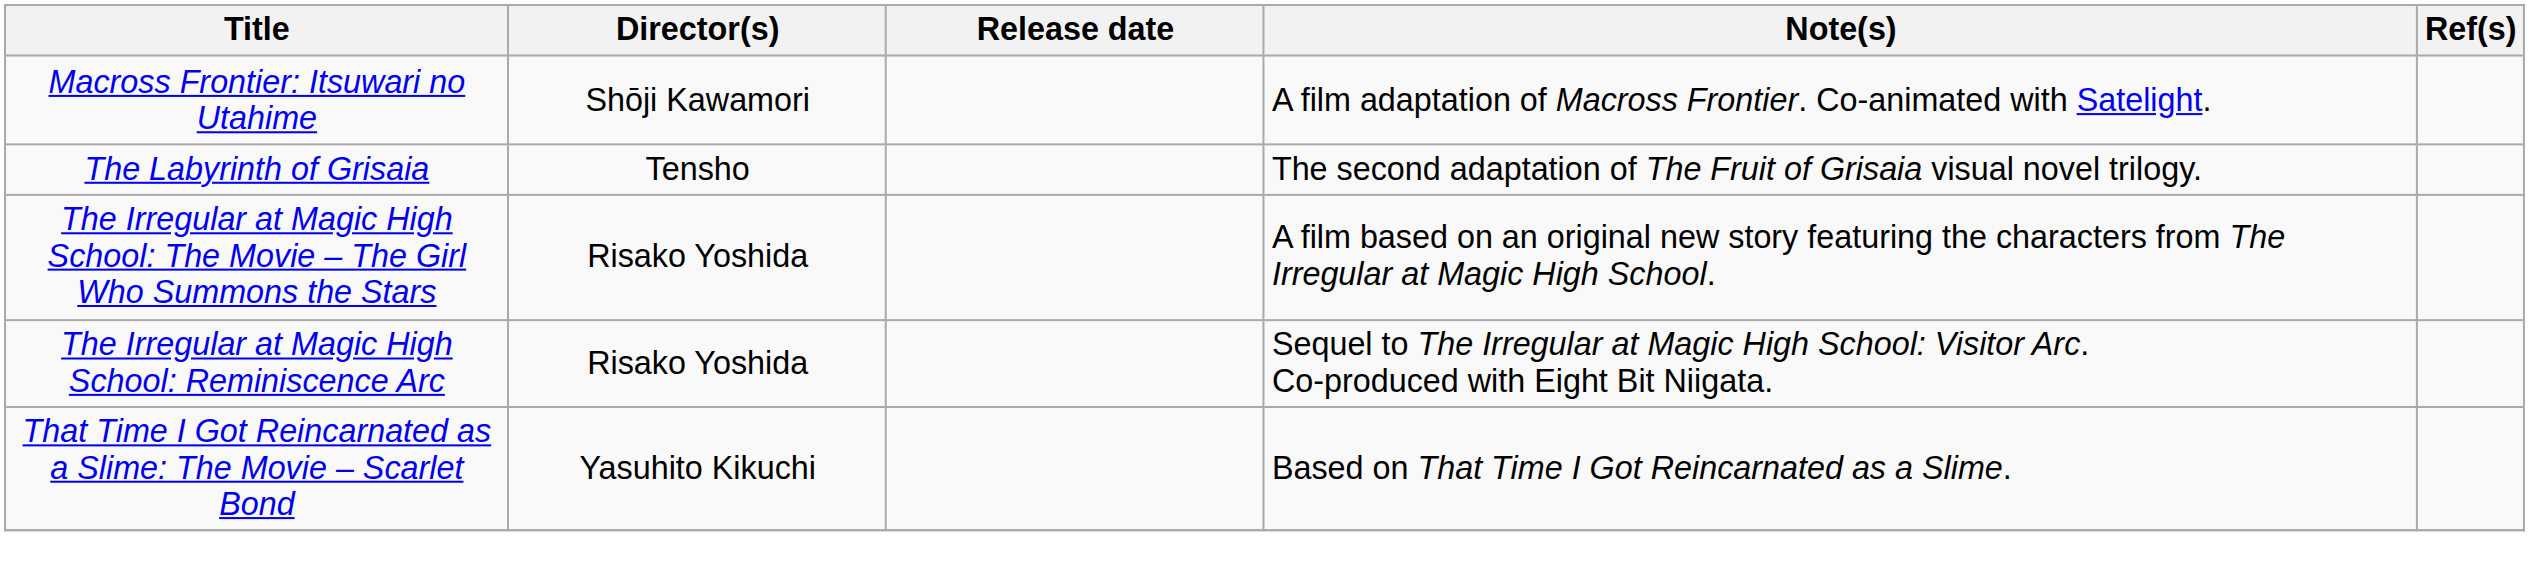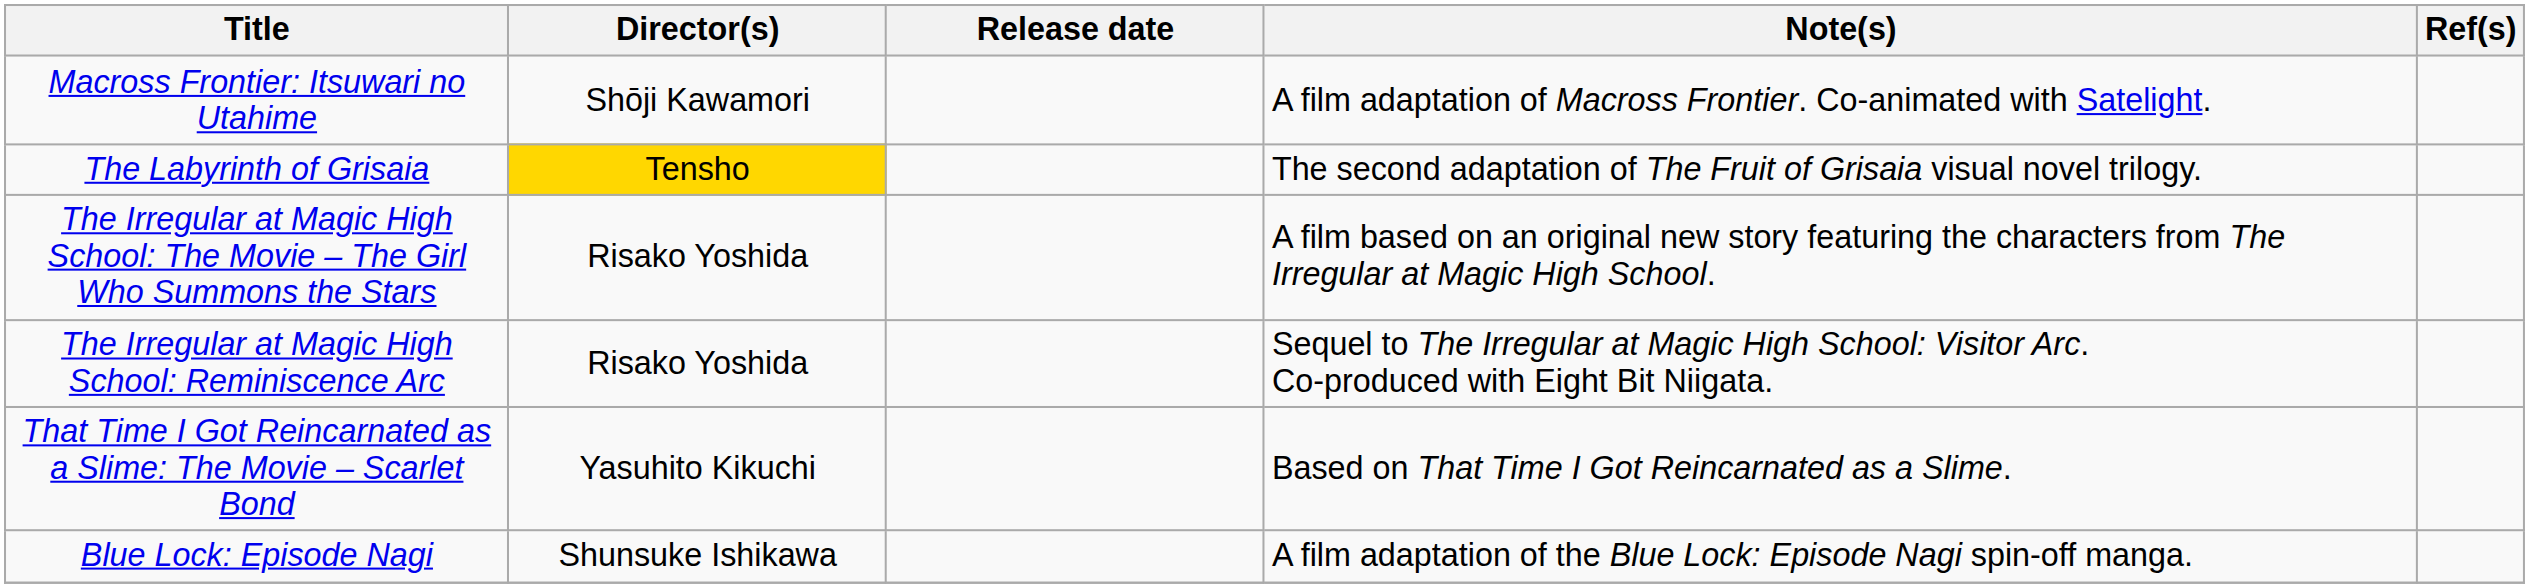 <table class="wikitable sortable" style="text-align:center; margin=auto; ">
 <tr>
 <th scope="col" width=20%>Title</th>
 <th scope="col" width=15%>Director(s)</th>
 <th scope="col" width=15%>Release date</th>
 <th scope="col" class="unsortable">Note(s)</th>
 <th scope="col" class="unsortable">Ref(s)</th>
 </tr>
 <tr>
 <td><em><a href='#'>Macross Frontier: Itsuwari no Utahime</a></em></td>
 <td>Shōji Kawamori</td>
 <td></td>
 <td style="text-align:left;">A film adaptation of <em>Macross Frontier</em>. Co-animated with <a href='#'>Satelight</a>.</td>
 <td></td>
 </tr>
 <tr>
 <td><em><a href='#'>The Labyrinth of Grisaia</a></em></td>
-<td>Tensho</td>
+<td style="background: gold;">Tensho</td>
 <td></td>
 <td style="text-align:left;">The second adaptation of <em>The Fruit of Grisaia</em> visual novel trilogy.</td>
 <td></td>
 </tr>
 <tr>
 <td><em><a href='#'>The Irregular at Magic High School: The Movie – The Girl Who Summons the Stars</a></em></td>
 <td>Risako Yoshida</td>
 <td></td>
 <td style="text-align:left;">A film based on an original new story featuring the characters from <em>The Irregular at Magic High School</em>.</td>
 <td></td>
 </tr>
 <tr>
 <td><em><a href='#'>The Irregular at Magic High School: Reminiscence Arc</a></em></td>
 <td>Risako Yoshida</td>
 <td></td>
 <td style="text-align:left;">Sequel to <em>The Irregular at Magic High School: Visitor Arc</em>.<br>Co-produced with Eight Bit Niigata.</td>
 <td></td>
 </tr>
 <tr>
 <td><em><a href='#'>That Time I Got Reincarnated as a Slime: The Movie – Scarlet Bond</a></em></td>
 <td>Yasuhito Kikuchi</td>
 <td></td>
 <td style="text-align:left;">Based on <em>That Time I Got Reincarnated as a Slime</em>.</td>
 <td></td>
 </tr>
 <tr>
+<td><em><a href='#'>Blue Lock: Episode Nagi</a></em></td>
+<td>Shunsuke Ishikawa</td>
+<td></td>
+<td style="text-align:left;">A film adaptation of the <em>Blue Lock: Episode Nagi</em> spin-off manga.</td>
+<td></td>
+</tr>
+<tr>
 </tr>
 </table>
